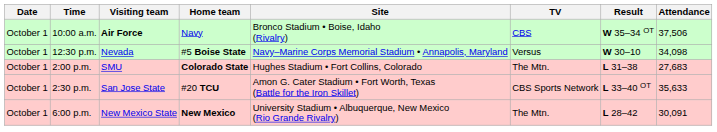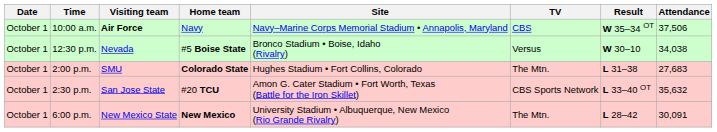 <table class="wikitable" style="font-size:95%;">
 <tr>
 <th>Date</th>
 <th>Time</th>
 <th>Visiting team</th>
 <th>Home team</th>
 <th>Site</th>
 <th>TV</th>
 <th>Result</th>
 <th>Attendance</th>
 </tr>
 <tr style="background:#cfc;">
 <td>October 1</td>
 <td>10:00 a.m.</td>
 <td><strong>Air Force</strong></td>
 <td><a href='#'>Navy</a></td>
-<td>Bronco Stadium • Boise, Idaho<br>(<a href='#'>Rivalry</a>)</td>
+<td><a href='#'>Navy–Marine Corps Memorial Stadium</a> • <a href='#'>Annapolis, Maryland</a></td>
 <td><a href='#'>CBS</a></td>
 <td><strong>W</strong> 35–34 <sup>OT</sup></td>
 <td>37,506</td>
 </tr>
 <tr style="background:#cfc;">
 <td>October 1</td>
 <td>12:30 p.m.</td>
 <td><a href='#'>Nevada</a></td>
 <td>#5 <strong>Boise State</strong></td>
-<td><a href='#'>Navy–Marine Corps Memorial Stadium</a> • <a href='#'>Annapolis, Maryland</a></td>
+<td>Bronco Stadium • Boise, Idaho<br>(<a href='#'>Rivalry</a>)</td>
 <td>Versus</td>
 <td><strong>W</strong> 30–10</td>
-<td>34,098</td>
+<td>34,038</td>
 </tr>
 <tr style="background:#fcc;">
 <td>October 1</td>
 <td>2:00 p.m.</td>
 <td><a href='#'>SMU</a></td>
 <td><strong>Colorado State</strong></td>
 <td>Hughes Stadium • Fort Collins, Colorado</td>
 <td>The Mtn.</td>
 <td><strong>L</strong> 31–38</td>
 <td>27,683</td>
 </tr>
 <tr style="background:#fcc;">
 <td>October 1</td>
 <td>2:30 p.m.</td>
 <td><a href='#'>San Jose State</a></td>
 <td>#20 <strong>TCU</strong></td>
 <td>Amon G. Cater Stadium • Fort Worth, Texas<br>(<a href='#'>Battle for the Iron Skillet</a>)</td>
 <td>CBS Sports Network</td>
 <td><strong>L</strong> 33–40 <sup>OT</sup></td>
-<td>35,633</td>
+<td>35,632</td>
 </tr>
 <tr style="background:#fcc;">
 <td>October 1</td>
 <td>6:00 p.m.</td>
 <td><a href='#'>New Mexico State</a></td>
 <td><strong>New Mexico</strong></td>
 <td>University Stadium • Albuquerque, New Mexico<br>(<a href='#'>Rio Grande Rivalry</a>)</td>
 <td>The Mtn.</td>
 <td><strong>L</strong> 28–42</td>
 <td>30,091</td>
 </tr>
 </table>
